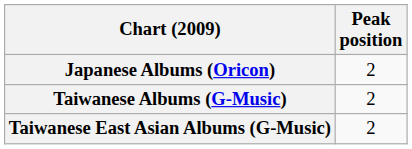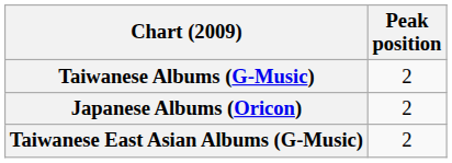 <table class="wikitable plainrowheaders sortable" style="text-align:center">
 <tr>
 <th scope="col">Chart (2009)</th>
 <th scope="col">Peak<br>position</th>
 </tr>
 <tr>
-<th scope="row">Japanese Albums (<a href='#'>Oricon</a>)</th>
+<th scope="row">Taiwanese Albums (<a href='#'>G-Music</a>)</th>
 <td>2</td>
 </tr>
 <tr>
-<th scope="row">Taiwanese Albums (<a href='#'>G-Music</a>)</th>
+<th scope="row">Japanese Albums (<a href='#'>Oricon</a>)</th>
 <td>2</td>
 </tr>
 <tr>
 <th scope="row">Taiwanese East Asian Albums (G-Music)</th>
 <td>2</td>
 </tr>
 </table>
